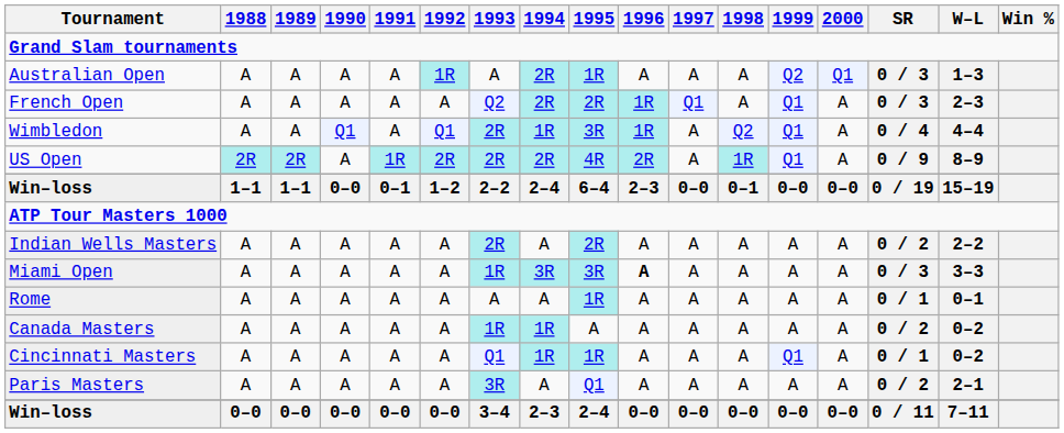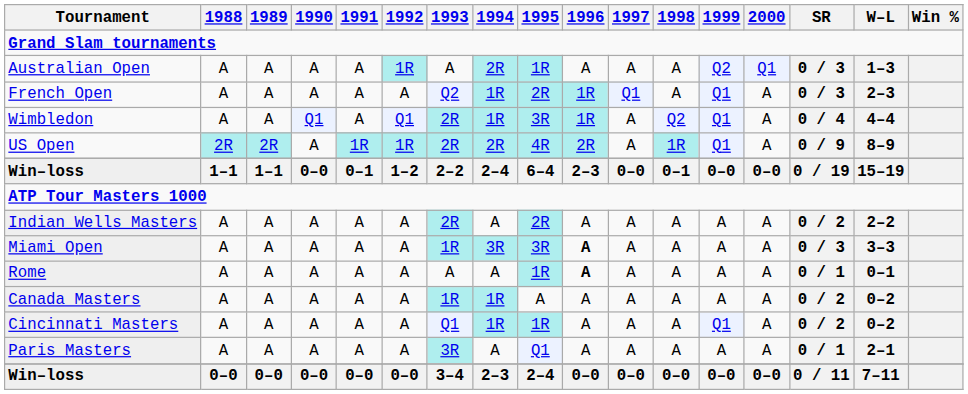 <table class=wikitable style=text-align:center>
 <tr>
 <th>Tournament</th>
 <th><a href='#'>1988</a></th>
 <th><a href='#'>1989</a></th>
 <th><a href='#'>1990</a></th>
 <th><a href='#'>1991</a></th>
 <th><a href='#'>1992</a></th>
 <th><a href='#'>1993</a></th>
 <th><a href='#'>1994</a></th>
 <th><a href='#'>1995</a></th>
 <th><a href='#'>1996</a></th>
 <th><a href='#'>1997</a></th>
 <th><a href='#'>1998</a></th>
 <th><a href='#'>1999</a></th>
 <th><a href='#'>2000</a></th>
 <th>SR</th>
 <th>W–L</th>
 <th>Win %</th>
 </tr>
 <tr>
 <td colspan=25 style=text-align:left><a href='#'><strong>Grand Slam tournaments</strong></a></td>
 </tr>
 <tr>
 <td align=left><a href='#'>Australian Open</a></td>
 <td>A</td>
 <td>A</td>
 <td>A</td>
 <td>A</td>
 <td style=background:#afeeee><a href='#'>1R</a></td>
 <td>A</td>
 <td style=background:#afeeee><a href='#'>2R</a></td>
 <td style=background:#afeeee><a href='#'>1R</a></td>
 <td>A</td>
 <td>A</td>
 <td>A</td>
 <td style=background:#ecf2ff><a href='#'>Q2</a></td>
 <td style=background:#ecf2ff><a href='#'>Q1</a></td>
 <th>0 / 3</th>
 <th>1–3</th>
 <th></th>
 </tr>
 <tr>
 <td align=left><a href='#'>French Open</a></td>
 <td>A</td>
 <td>A</td>
 <td>A</td>
 <td>A</td>
 <td>A</td>
 <td style=background:#ecf2ff><a href='#'>Q2</a></td>
-<td style=background:#afeeee><a href='#'>2R</a></td>
+<td style=background:#afeeee><a href='#'>1R</a></td>
 <td style=background:#afeeee><a href='#'>2R</a></td>
 <td style=background:#afeeee><a href='#'>1R</a></td>
 <td style=background:#ecf2ff><a href='#'>Q1</a></td>
 <td>A</td>
 <td style=background:#ecf2ff><a href='#'>Q1</a></td>
 <td>A</td>
 <th>0 / 3</th>
 <th>2–3</th>
 <th></th>
 </tr>
 <tr>
 <td align=left><a href='#'>Wimbledon</a></td>
 <td>A</td>
 <td>A</td>
 <td style=background:#ecf2ff><a href='#'>Q1</a></td>
 <td>A</td>
 <td style=background:#ecf2ff><a href='#'>Q1</a></td>
 <td style=background:#afeeee><a href='#'>2R</a></td>
 <td style=background:#afeeee><a href='#'>1R</a></td>
 <td style=background:#afeeee><a href='#'>3R</a></td>
 <td style=background:#afeeee><a href='#'>1R</a></td>
 <td>A</td>
 <td style=background:#ecf2ff><a href='#'>Q2</a></td>
 <td style=background:#ecf2ff><a href='#'>Q1</a></td>
 <td>A</td>
 <th>0 / 4</th>
 <th>4–4</th>
 <th></th>
 </tr>
 <tr>
 <td align=left><a href='#'>US Open</a></td>
 <td style=background:#afeeee><a href='#'>2R</a></td>
 <td style=background:#afeeee><a href='#'>2R</a></td>
 <td>A</td>
 <td style=background:#afeeee><a href='#'>1R</a></td>
-<td style=background:#afeeee><a href='#'>2R</a></td>
+<td style=background:#afeeee><a href='#'>1R</a></td>
 <td style=background:#afeeee><a href='#'>2R</a></td>
 <td style=background:#afeeee><a href='#'>2R</a></td>
 <td style=background:#afeeee><a href='#'>4R</a></td>
 <td style=background:#afeeee><a href='#'>2R</a></td>
 <td>A</td>
 <td style=background:#afeeee><a href='#'>1R</a></td>
 <td style=background:#ecf2ff><a href='#'>Q1</a></td>
 <td>A</td>
 <th>0 / 9</th>
 <th>8–9</th>
 <th></th>
 </tr>
 <tr>
 </tr>
 <tr style=font-weight:bold;background:#efefef>
 <td style=text-align:left>Win–loss</td>
 <th>1–1</th>
 <th>1–1</th>
 <th>0–0</th>
 <th>0–1</th>
 <th>1–2</th>
 <th>2–2</th>
 <th>2–4</th>
 <th>6–4</th>
 <th>2–3</th>
 <th>0–0</th>
 <th>0–1</th>
 <th>0–0</th>
 <th>0–0</th>
 <th>0 / 19</th>
 <th>15–19</th>
 <th></th>
 </tr>
 <tr>
 <td colspan=25 style=text-align:left><strong><a href='#'>ATP Tour Masters 1000</a></strong></td>
 </tr>
 <tr>
 <td bgcolor=efefef align=left><a href='#'>Indian Wells Masters</a></td>
 <td>A</td>
 <td>A</td>
 <td>A</td>
 <td>A</td>
 <td>A</td>
 <td bgcolor=afeeee><a href='#'>2R</a></td>
 <td>A</td>
 <td bgcolor=afeeee><a href='#'>2R</a></td>
 <td>A</td>
 <td>A</td>
 <td>A</td>
 <td>A</td>
 <td>A</td>
 <th>0 / 2</th>
 <th>2–2</th>
 <th></th>
 </tr>
 <tr>
 <td bgcolor=efefef align=left><a href='#'>Miami Open</a></td>
 <td>A</td>
 <td>A</td>
 <td>A</td>
 <td>A</td>
 <td>A</td>
 <td bgcolor=afeeee><a href='#'>1R</a></td>
 <td bgcolor=afeeee><a href='#'>3R</a></td>
 <td bgcolor=afeeee><a href='#'>3R</a></td>
 <td><strong>A</strong></td>
 <td>A</td>
 <td>A</td>
 <td>A</td>
 <td>A</td>
 <th>0 / 3</th>
 <th>3–3</th>
 <th></th>
 </tr>
 <tr>
 <td bgcolor=efefef align=left><a href='#'>Rome</a></td>
 <td>A</td>
 <td>A</td>
 <td>A</td>
 <td>A</td>
 <td>A</td>
 <td>A</td>
 <td>A</td>
 <td bgcolor=afeeee><a href='#'>1R</a></td>
-<td>A</td>
+<td><strong>A</strong></td>
 <td>A</td>
 <td>A</td>
 <td>A</td>
 <td>A</td>
 <th>0 / 1</th>
 <th>0–1</th>
 <th></th>
 </tr>
 <tr>
 <td bgcolor=efefef align=left><a href='#'>Canada Masters</a></td>
 <td>A</td>
 <td>A</td>
 <td>A</td>
 <td>A</td>
 <td>A</td>
 <td bgcolor=afeeee><a href='#'>1R</a></td>
 <td bgcolor=afeeee><a href='#'>1R</a></td>
 <td>A</td>
 <td>A</td>
 <td>A</td>
 <td>A</td>
 <td>A</td>
 <td>A</td>
 <th>0 / 2</th>
 <th>0–2</th>
 <th></th>
 </tr>
 <tr>
 <td bgcolor=efefef align=left><a href='#'>Cincinnati Masters</a></td>
 <td>A</td>
 <td>A</td>
 <td>A</td>
 <td>A</td>
 <td>A</td>
 <td bgcolor=ecf2ff><a href='#'>Q1</a></td>
 <td bgcolor=afeeee><a href='#'>1R</a></td>
 <td bgcolor=afeeee><a href='#'>1R</a></td>
 <td>A</td>
 <td>A</td>
 <td>A</td>
 <td bgcolor=ecf2ff><a href='#'>Q1</a></td>
 <td>A</td>
-<th>0 / 1</th>
+<th>0 / 2</th>
 <th>0–2</th>
 <th></th>
 </tr>
 <tr>
 <td bgcolor=efefef align=left><a href='#'>Paris Masters</a></td>
 <td>A</td>
 <td>A</td>
 <td>A</td>
 <td>A</td>
 <td>A</td>
 <td bgcolor=afeeee><a href='#'>3R</a></td>
 <td>A</td>
 <td bgcolor=ecf2ff><a href='#'>Q1</a></td>
 <td>A</td>
 <td>A</td>
 <td>A</td>
 <td>A</td>
 <td>A</td>
-<th>0 / 2</th>
+<th>0 / 1</th>
 <th>2–1</th>
 <th></th>
 </tr>
 <tr>
 </tr>
 <tr style=font-weight:bold;background:#efefef>
 <td style=text-align:left>Win–loss</td>
 <th>0–0</th>
 <th>0–0</th>
 <th>0–0</th>
 <th>0–0</th>
 <th>0–0</th>
 <th>3–4</th>
 <th>2–3</th>
 <th>2–4</th>
 <th>0–0</th>
 <th>0–0</th>
 <th>0–0</th>
 <th>0–0</th>
 <th>0–0</th>
 <th>0 / 11</th>
 <th>7–11</th>
 <th></th>
 </tr>
 </table>
